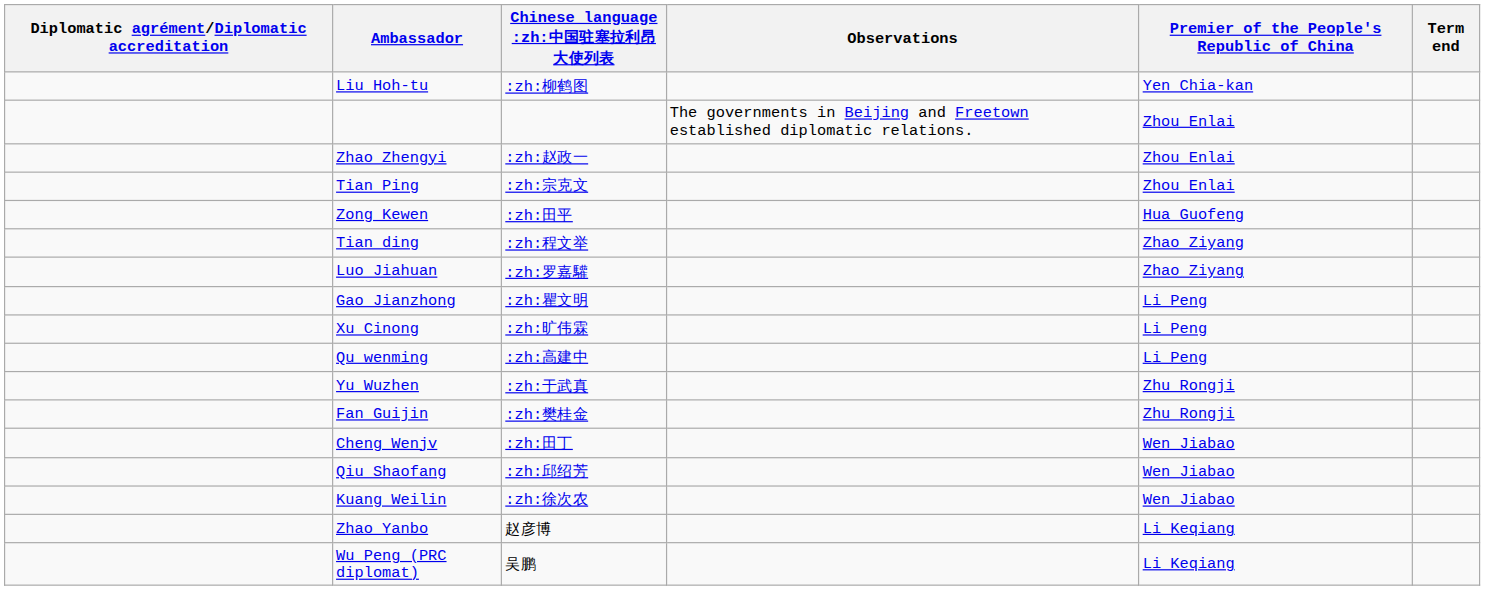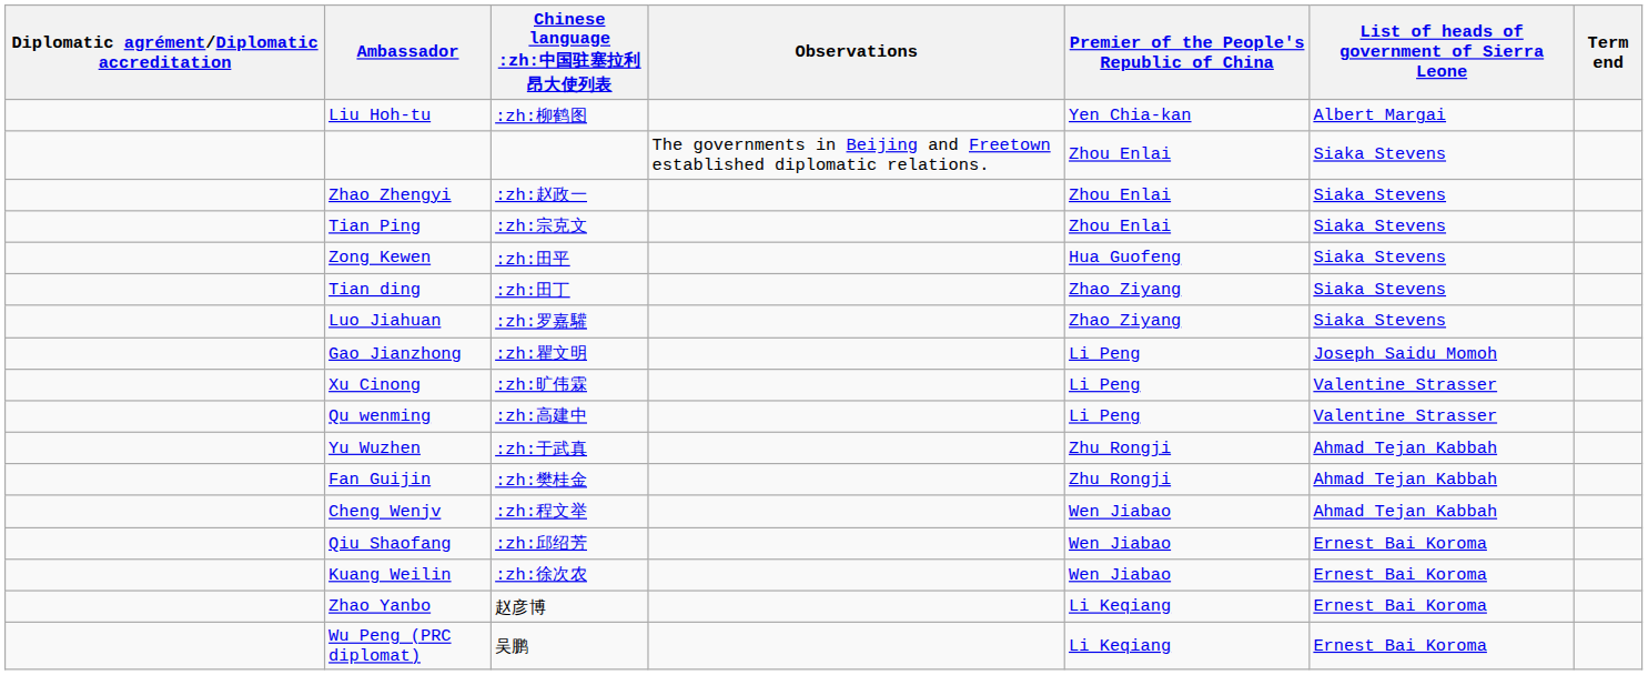 <table class="wikitable sortable">
 <tr>
 <th>Diplomatic <a href='#'>agrément</a>/<a href='#'>Diplomatic accreditation</a></th>
 <th><a href='#'>Ambassador</a></th>
 <th><a href='#'>Chinese language</a><br><a href='#'>:zh:中国驻塞拉利昂大使列表</a></th>
 <th>Observations</th>
 <th><a href='#'>Premier of the People's Republic of China</a></th>
+<th><a href='#'>List of heads of government of Sierra Leone</a></th>
 <th>Term end</th>
 </tr>
 <tr>
 <td></td>
 <td><a href='#'>Liu Hoh-tu</a></td>
 <td><a href='#'>:zh:柳鹤图</a></td>
 <td></td>
 <td><a href='#'>Yen Chia-kan</a></td>
+<td><a href='#'>Albert Margai</a></td>
 <td></td>
 </tr>
 <tr>
 <td></td>
 <td></td>
 <td></td>
 <td>The governments in <a href='#'>Beijing</a> and <a href='#'>Freetown</a> established diplomatic relations.</td>
 <td><a href='#'>Zhou Enlai</a></td>
+<td><a href='#'>Siaka Stevens</a></td>
 <td></td>
 </tr>
 <tr>
 <td></td>
 <td><a href='#'>Zhao Zhengyi</a></td>
 <td><a href='#'>:zh:赵政一</a></td>
 <td></td>
 <td><a href='#'>Zhou Enlai</a></td>
+<td><a href='#'>Siaka Stevens</a></td>
 <td></td>
 </tr>
 <tr>
 <td></td>
 <td><a href='#'>Tian Ping</a></td>
 <td><a href='#'>:zh:宗克文</a></td>
 <td></td>
 <td><a href='#'>Zhou Enlai</a></td>
+<td><a href='#'>Siaka Stevens</a></td>
 <td></td>
 </tr>
 <tr>
 <td></td>
 <td><a href='#'>Zong Kewen</a></td>
 <td><a href='#'>:zh:田平</a></td>
 <td></td>
 <td><a href='#'>Hua Guofeng</a></td>
+<td><a href='#'>Siaka Stevens</a></td>
 <td></td>
 </tr>
 <tr>
 <td></td>
 <td><a href='#'>Tian ding</a></td>
-<td><a href='#'>:zh:程文举</a></td>
+<td><a href='#'>:zh:田丁</a></td>
 <td></td>
 <td><a href='#'>Zhao Ziyang</a></td>
+<td><a href='#'>Siaka Stevens</a></td>
 <td></td>
 </tr>
 <tr>
 <td></td>
 <td><a href='#'>Luo Jiahuan</a></td>
 <td><a href='#'>:zh:罗嘉驩</a></td>
 <td></td>
 <td><a href='#'>Zhao Ziyang</a></td>
+<td><a href='#'>Siaka Stevens</a></td>
 <td></td>
 </tr>
 <tr>
 <td></td>
 <td><a href='#'>Gao Jianzhong</a></td>
 <td><a href='#'>:zh:瞿文明</a></td>
 <td></td>
 <td><a href='#'>Li Peng</a></td>
+<td><a href='#'>Joseph Saidu Momoh</a></td>
 <td></td>
 </tr>
 <tr>
 <td></td>
 <td><a href='#'>Xu Cinong</a></td>
 <td><a href='#'>:zh:旷伟霖</a></td>
 <td></td>
 <td><a href='#'>Li Peng</a></td>
+<td><a href='#'>Valentine Strasser</a></td>
 <td></td>
 </tr>
 <tr>
 <td></td>
 <td><a href='#'>Qu wenming</a></td>
 <td><a href='#'>:zh:高建中</a></td>
 <td></td>
 <td><a href='#'>Li Peng</a></td>
+<td><a href='#'>Valentine Strasser</a></td>
 <td></td>
 </tr>
 <tr>
 <td></td>
 <td><a href='#'>Yu Wuzhen</a></td>
 <td><a href='#'>:zh:于武真</a></td>
 <td></td>
 <td><a href='#'>Zhu Rongji</a></td>
+<td><a href='#'>Ahmad Tejan Kabbah</a></td>
 <td></td>
 </tr>
 <tr>
 <td></td>
 <td><a href='#'>Fan Guijin</a></td>
 <td><a href='#'>:zh:樊桂金</a></td>
 <td></td>
 <td><a href='#'>Zhu Rongji</a></td>
+<td><a href='#'>Ahmad Tejan Kabbah</a></td>
 <td></td>
 </tr>
 <tr>
 <td></td>
 <td><a href='#'>Cheng Wenjv</a></td>
-<td><a href='#'>:zh:田丁</a></td>
+<td><a href='#'>:zh:程文举</a></td>
 <td></td>
 <td><a href='#'>Wen Jiabao</a></td>
+<td><a href='#'>Ahmad Tejan Kabbah</a></td>
 <td></td>
 </tr>
 <tr>
 <td></td>
 <td><a href='#'>Qiu Shaofang</a></td>
 <td><a href='#'>:zh:邱绍芳</a></td>
 <td></td>
 <td><a href='#'>Wen Jiabao</a></td>
+<td><a href='#'>Ernest Bai Koroma</a></td>
 <td></td>
 </tr>
 <tr>
 <td></td>
 <td><a href='#'>Kuang Weilin</a></td>
 <td><a href='#'>:zh:徐次农</a></td>
 <td></td>
 <td><a href='#'>Wen Jiabao</a></td>
+<td><a href='#'>Ernest Bai Koroma</a></td>
 <td></td>
 </tr>
 <tr>
 <td></td>
 <td><a href='#'>Zhao Yanbo</a></td>
 <td>赵彦博</td>
 <td></td>
 <td><a href='#'>Li Keqiang</a></td>
+<td><a href='#'>Ernest Bai Koroma</a></td>
 <td></td>
 </tr>
 <tr>
 <td></td>
 <td><a href='#'>Wu Peng (PRC diplomat)</a></td>
 <td>吴鹏</td>
 <td></td>
 <td><a href='#'>Li Keqiang</a></td>
+<td><a href='#'>Ernest Bai Koroma</a></td>
 <td></td>
 </tr>
 </table>
